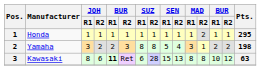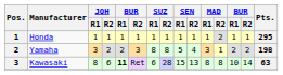 <table class="wikitable" style="font-size:85%; text-align:center;">
 <tr>
 <th rowspan="2">Pos.</th>
 <th rowspan="2">Manufacturer</th>
 <th colspan="2"><a href='#'>JOH</a><br></th>
 <th colspan="2"><a href='#'>BUR</a><br></th>
 <th colspan="2"><a href='#'>SUZ</a><br></th>
 <th colspan="2"><a href='#'>SEN</a><br></th>
 <th colspan="2"><a href='#'>MAD</a><br></th>
 <th colspan="2"><a href='#'>BUR</a><br></th>
 <th rowspan="2">Pts.</th>
 </tr>
 <tr>
 <th>R1</th>
 <th>R2</th>
 <th>R1</th>
 <th>R2</th>
 <th>R1</th>
 <th>R2</th>
 <th>R1</th>
 <th>R2</th>
 <th>R1</th>
 <th>R2</th>
 <th>R1</th>
 <th>R2</th>
 </tr>
 <tr>
 <th>1</th>
 <td align=left> <a href='#'>Honda</a></td>
 <td style="background:#ffffbf;">1</td>
 <td style="background:#ffffbf;">1</td>
 <td style="background:#ffffbf;">1</td>
 <td style="background:#ffffbf;">1</td>
 <td style="background:#ffffbf;">1</td>
 <td style="background:#ffffbf;">1</td>
 <td style="background:#ffffbf;">1</td>
 <td style="background:#ffffbf;">1</td>
 <td style="background:#ffffbf;">1</td>
 <td style="background:#dfdfdf;">2</td>
 <td style="background:#ffffbf;">1</td>
 <td style="background:#ffffbf;">1</td>
 <th>295</th>
 </tr>
 <tr>
 <th>2</th>
 <td align=left> <a href='#'>Yamaha</a></td>
 <td style="background:#ffdf9f;">3</td>
 <td style="background:#dfdfdf;">2</td>
 <td style="background:#dfdfdf;">2</td>
 <td style="background:#ffdf9f;">3</td>
 <td style="background:#dfffdf;">8</td>
 <td style="background:#dfffdf;">8</td>
 <td style="background:#dfffdf;">5</td>
 <td style="background:#dfffdf;">4</td>
 <td style="background:#ffdf9f;">3</td>
 <td style="background:#ffffbf;">1</td>
 <td style="background:#dfdfdf;">2</td>
 <td style="background:#dfdfdf;">2</td>
 <th>198</th>
 </tr>
 <tr>
 <th>3</th>
 <td align=left> <a href='#'>Kawasaki</a></td>
 <td style="background:#dfffdf;">8</td>
 <td style="background:#dfffdf;">6</td>
 <td style="background:#dfffdf;"><strong>11</strong></td>
 <td style="background:#efcfff;">Ret</td>
 <td style="background:#dfffdf;">6</td>
 <td style="background:#cfcfff;">28</td>
 <td style="background:#dfffdf;">15</td>
 <td style="background:#dfffdf;">13</td>
 <td style="background:#dfffdf;">8</td>
 <td style="background:#dfffdf;">8</td>
 <td style="background:#dfffdf;">10</td>
-<td style="background:#dfffdf;">12</td>
+<td style="background:#dfffdf;">14</td>
 <th>63</th>
 </tr>
 <tr>
 </tr>
 </table>
